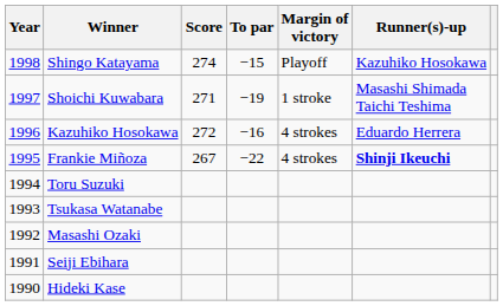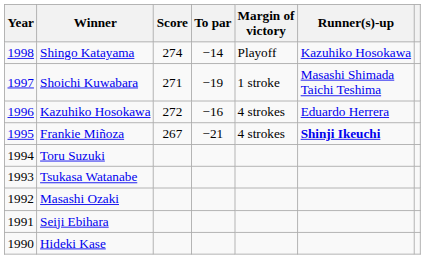 <table class=wikitable style="font-size:95%">
 <tr>
 <th>Year</th>
 <th>Winner</th>
 <th>Score</th>
 <th>To par</th>
 <th>Margin of<br>victory</th>
 <th>Runner(s)-up</th>
 <th></th>
 </tr>
 <tr>
 <td><a href='#'>1998</a></td>
 <td> <a href='#'>Shingo Katayama</a></td>
 <td align=center>274</td>
-<td align=center>−15</td>
+<td align=center>−14</td>
 <td>Playoff</td>
 <td> <a href='#'>Kazuhiko Hosokawa</a></td>
 <td></td>
 </tr>
 <tr>
 <td><a href='#'>1997</a></td>
 <td> <a href='#'>Shoichi Kuwabara</a></td>
 <td align=center>271</td>
 <td align=center>−19</td>
 <td>1 stroke</td>
 <td> <a href='#'>Masashi Shimada</a><br> <a href='#'>Taichi Teshima</a></td>
 <td></td>
 </tr>
 <tr>
 <td><a href='#'>1996</a></td>
 <td> <a href='#'>Kazuhiko Hosokawa</a></td>
 <td align=center>272</td>
 <td align=center>−16</td>
 <td>4 strokes</td>
 <td> <a href='#'>Eduardo Herrera</a></td>
 <td></td>
 </tr>
 <tr>
 <td><a href='#'>1995</a></td>
 <td> <a href='#'>Frankie Miñoza</a></td>
 <td align=center>267</td>
-<td align=center>−22</td>
+<td align=center>−21</td>
 <td>4 strokes</td>
 <td><strong> <a href='#'>Shinji Ikeuchi</a></strong></td>
 <td></td>
 </tr>
 <tr>
 <td>1994</td>
 <td> <a href='#'>Toru Suzuki</a></td>
 <td align=center></td>
 <td align=center></td>
 <td></td>
 <td></td>
 <td></td>
 </tr>
 <tr>
 <td>1993</td>
 <td> <a href='#'>Tsukasa Watanabe</a></td>
 <td align=center></td>
 <td align=center></td>
 <td></td>
 <td></td>
 <td></td>
 </tr>
 <tr>
 <td>1992</td>
 <td> <a href='#'>Masashi Ozaki</a></td>
 <td align=center></td>
 <td align=center></td>
 <td></td>
 <td></td>
 <td></td>
 </tr>
 <tr>
 <td>1991</td>
 <td> <a href='#'>Seiji Ebihara</a></td>
 <td align=center></td>
 <td align=center></td>
 <td></td>
 <td></td>
 <td></td>
 </tr>
 <tr>
 <td>1990</td>
 <td> <a href='#'>Hideki Kase</a></td>
 <td align=center></td>
 <td align=center></td>
 <td></td>
 <td></td>
 <td></td>
 </tr>
 </table>
